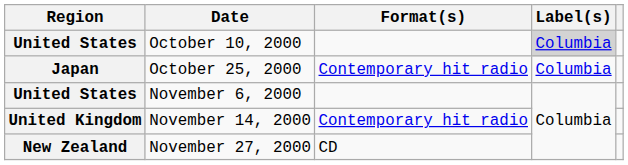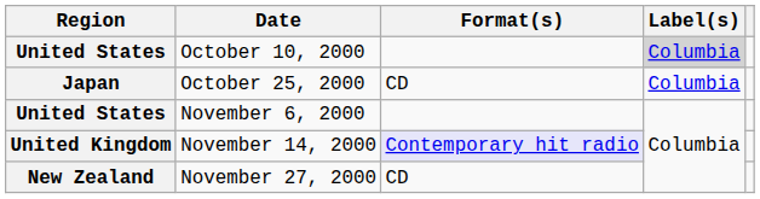 <table class="wikitable plainrowheaders">
 <tr>
 <th scope="col">Region</th>
 <th scope="col">Date</th>
 <th scope="col">Format(s)</th>
 <th scope="col">Label(s)</th>
 <th scope="col"></th>
 </tr>
 <tr>
 <th scope="row">United States</th>
 <td>October 10, 2000</td>
 <td></td>
 <td style="background: lightgrey;"><a href='#'>Columbia</a></td>
 <td align="center"></td>
 </tr>
 <tr>
 <th scope="row">Japan</th>
 <td>October 25, 2000</td>
-<td><a href='#'>Contemporary hit radio</a></td>
+<td>CD</td>
 <td><a href='#'>Columbia</a></td>
 <td align="center"></td>
 </tr>
 <tr>
 <th scope="row">United States</th>
 <td>November 6, 2000</td>
 <td></td>
 <td rowspan="3">Columbia</td>
 <td align="center"></td>
 </tr>
 <tr>
 <th scope="row">United Kingdom</th>
 <td>November 14, 2000</td>
-<td><a href='#'>Contemporary hit radio</a></td>
+<td style="background: lavender;"><a href='#'>Contemporary hit radio</a></td>
 <td align="center"></td>
 </tr>
 <tr>
 <th scope="row">New Zealand</th>
 <td>November 27, 2000</td>
 <td>CD</td>
 <td align="center"></td>
 </tr>
 </table>
